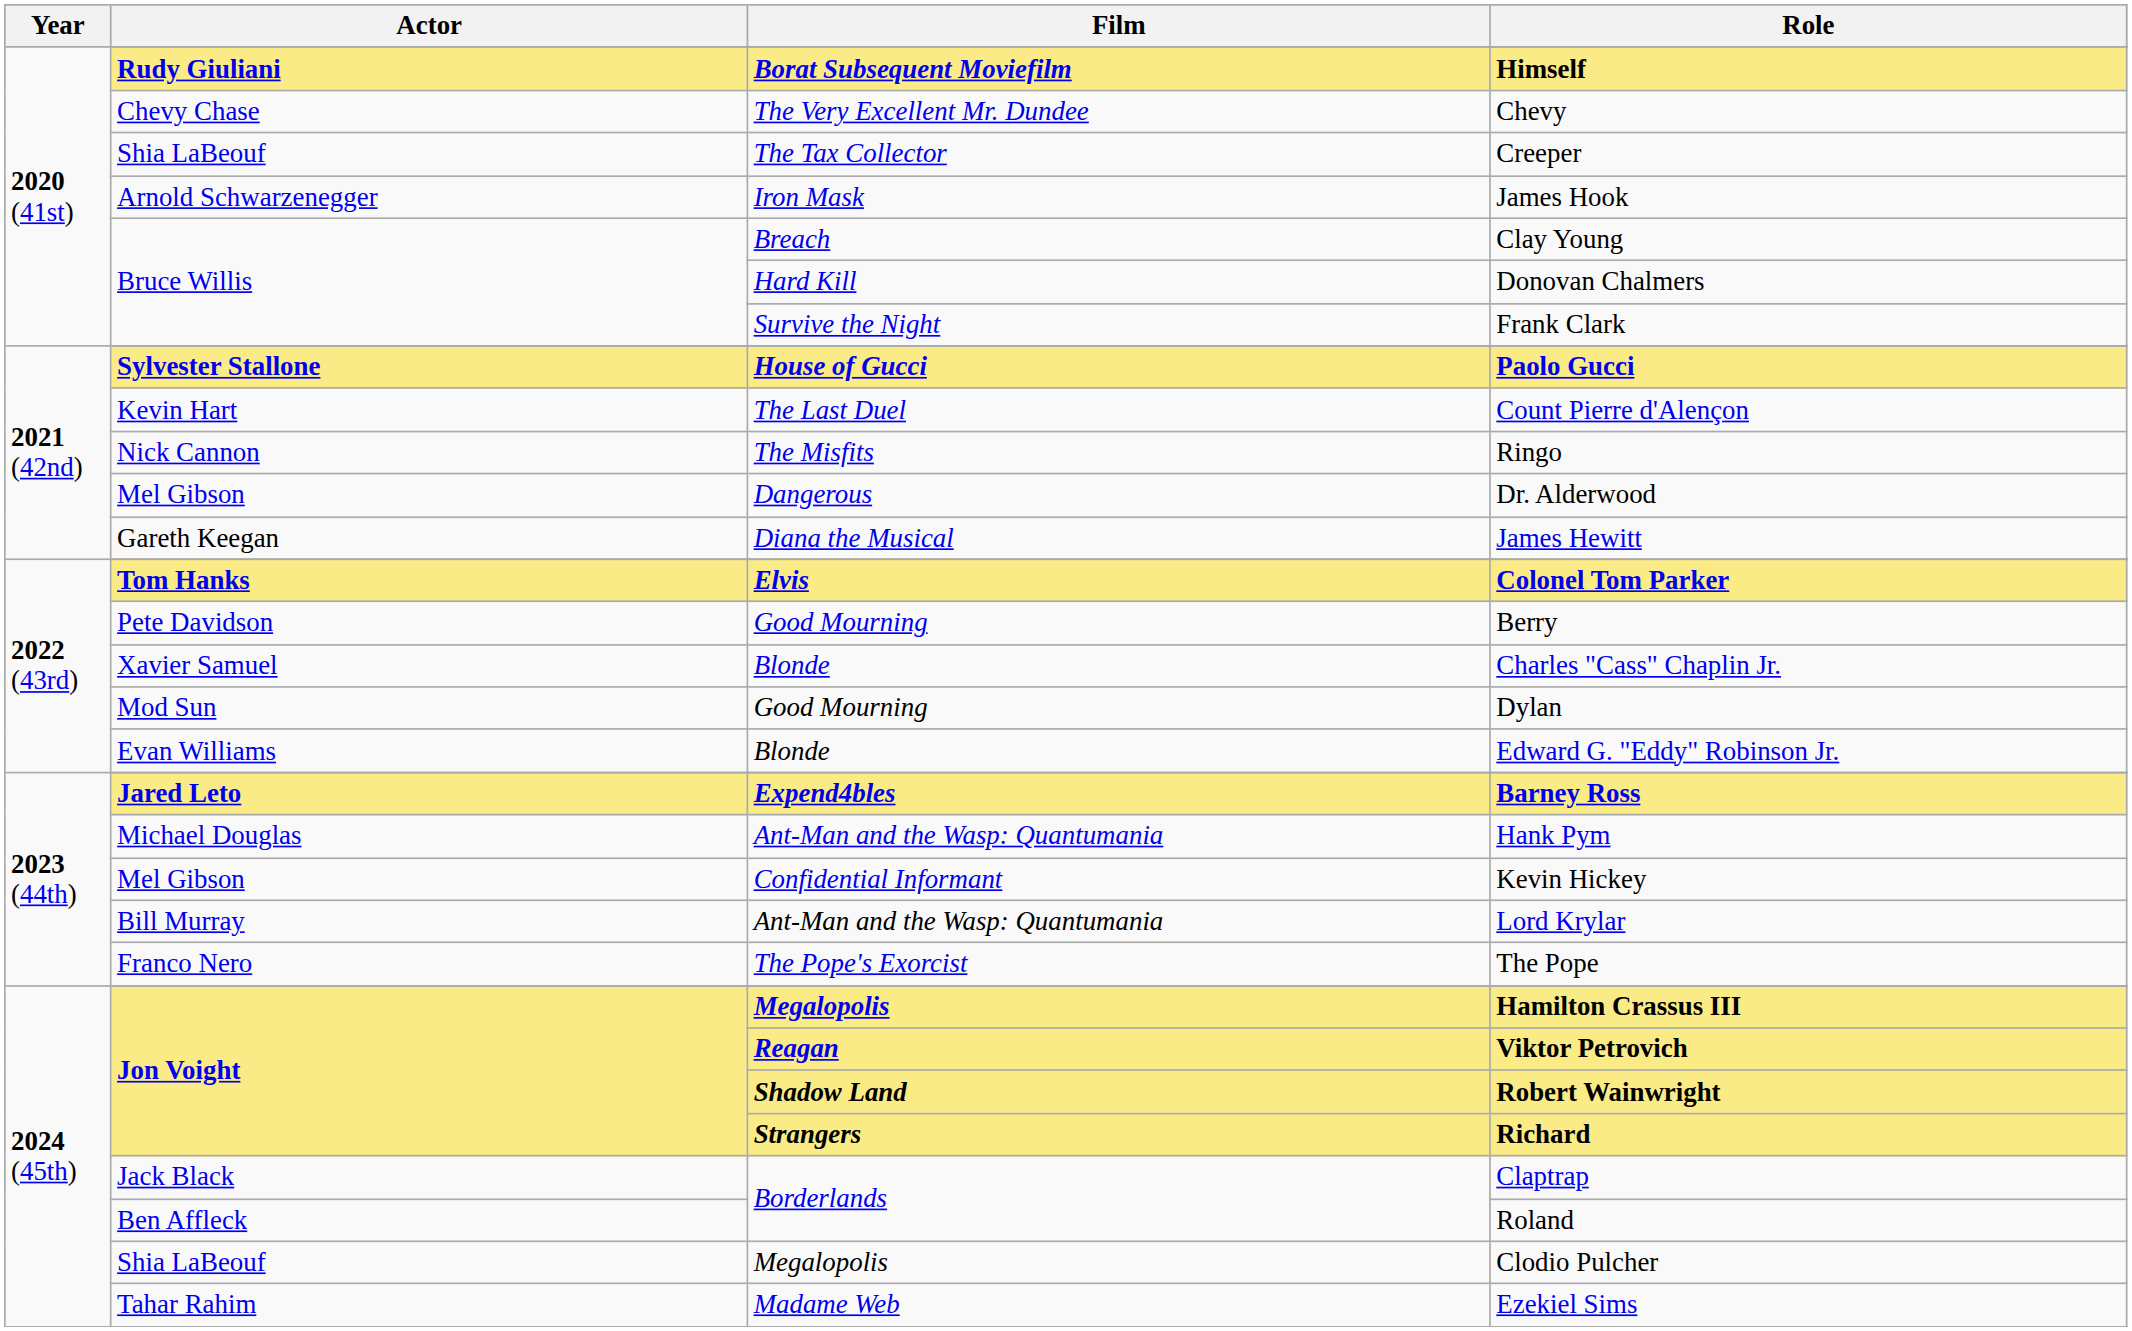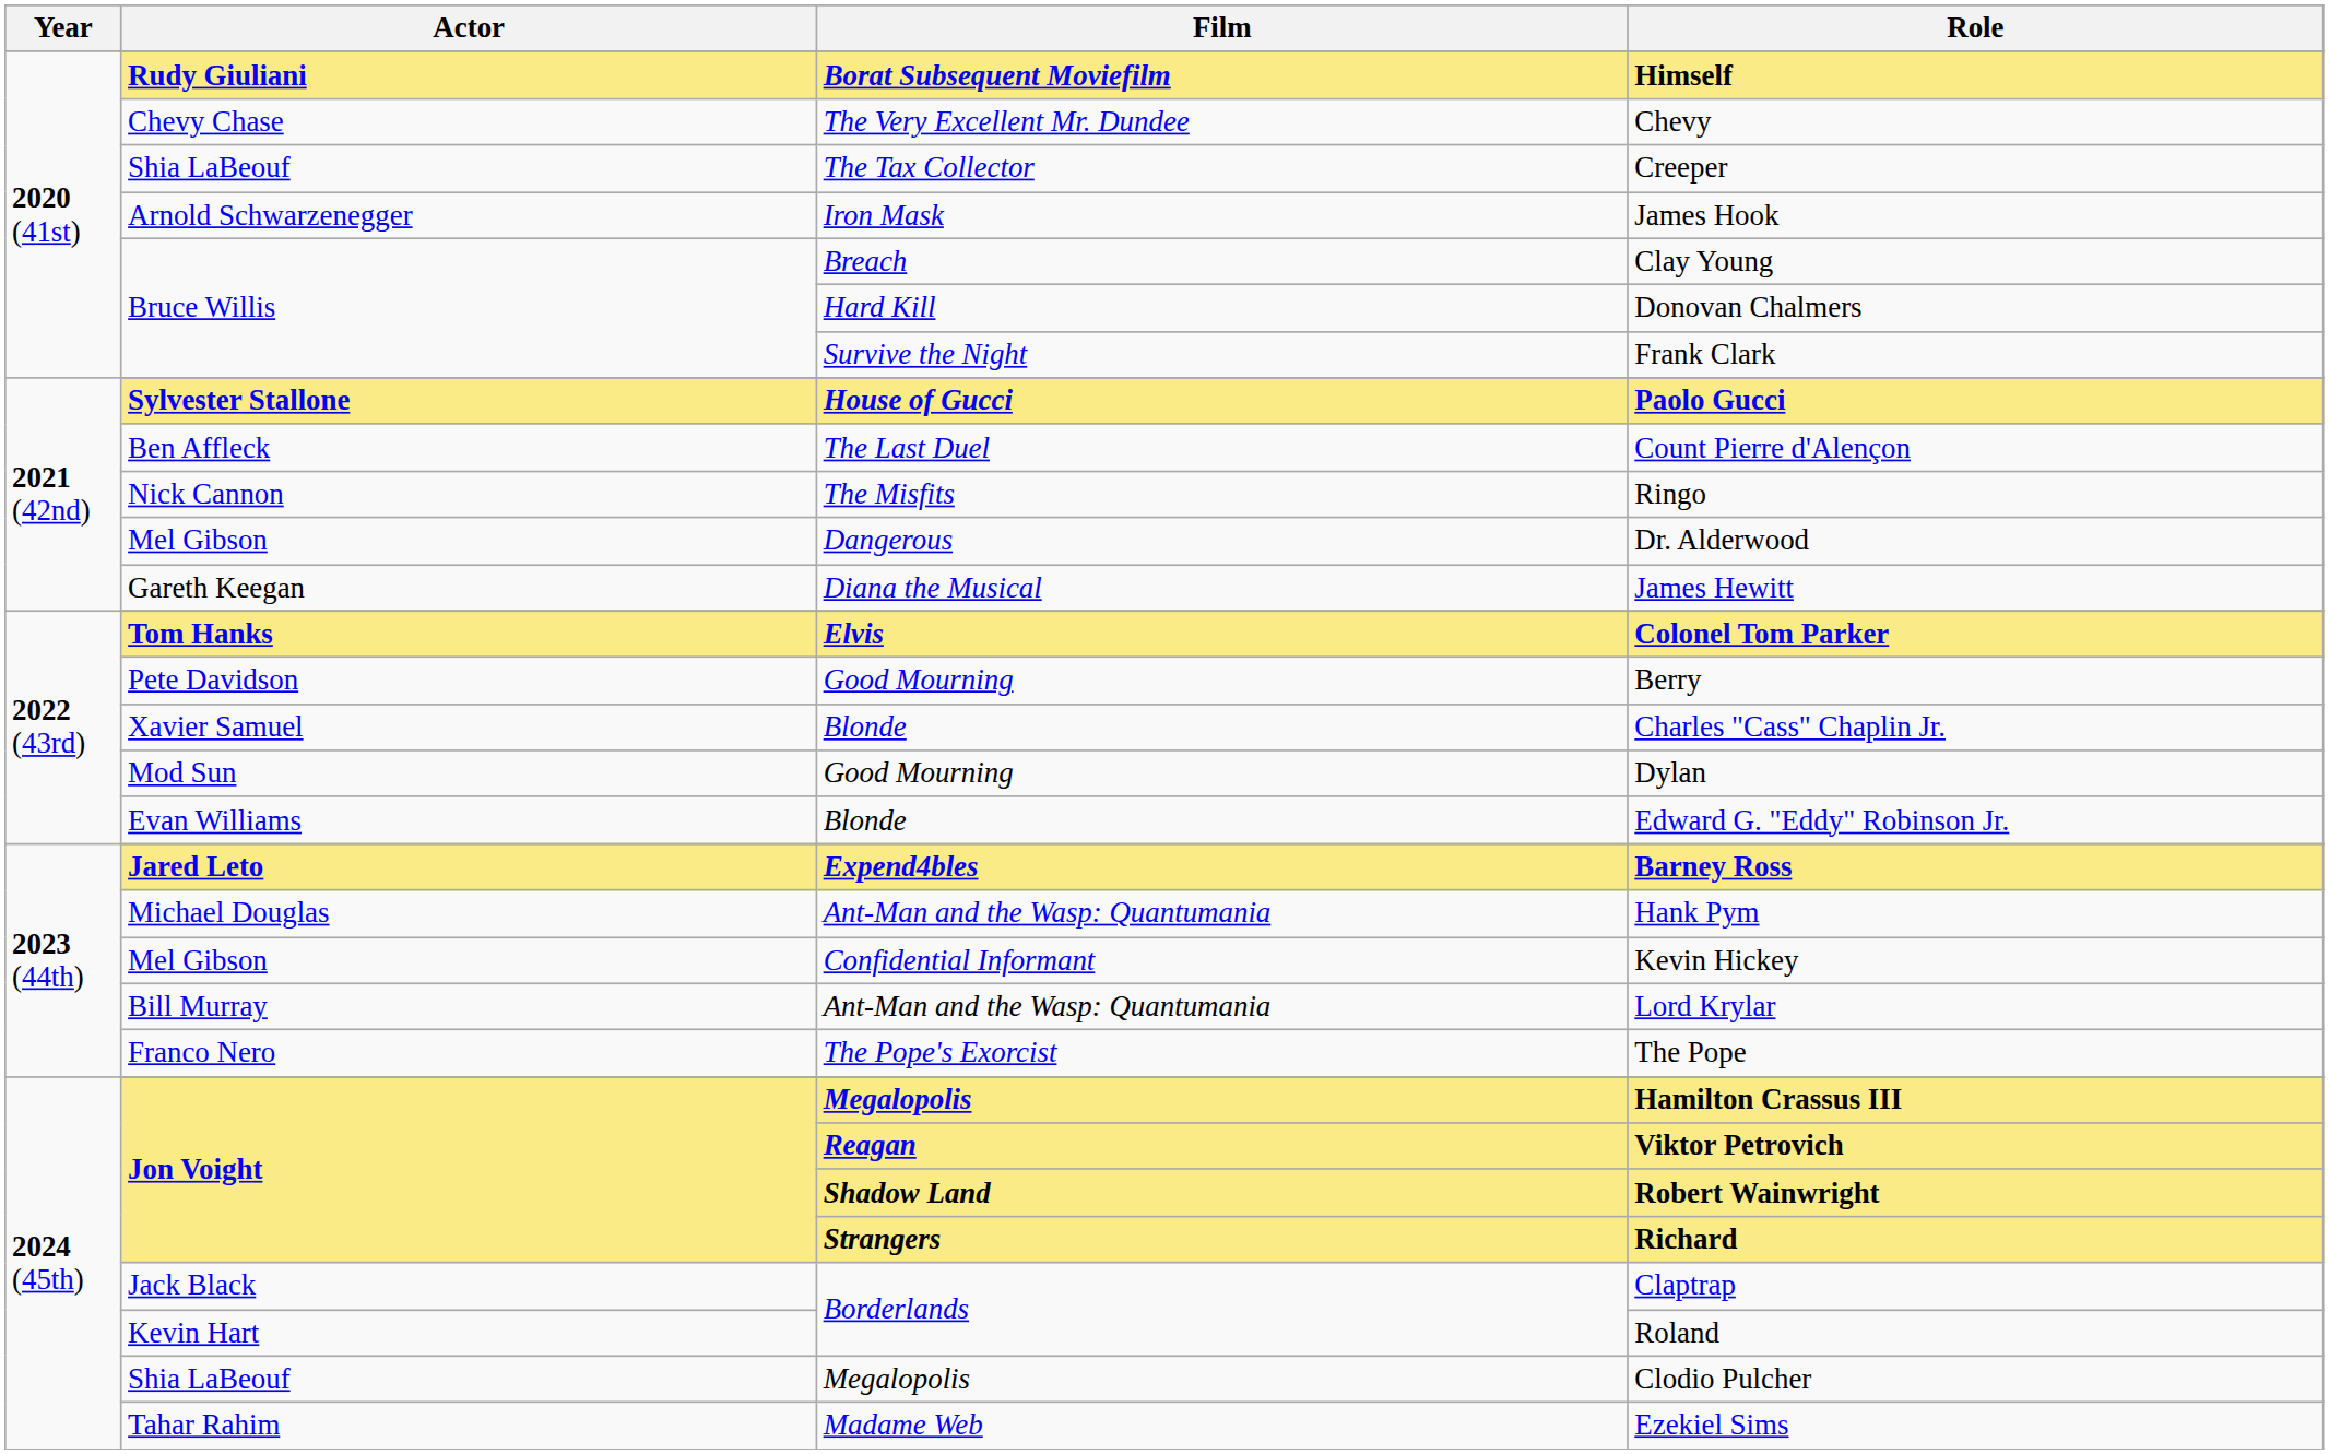 <table class="wikitable" style="width:100%">
 <tr bgcolor="#bebebe">
 <th width="5%">Year</th>
 <th width="30%">Actor</th>
 <th width="35%">Film</th>
 <th width="30%">Role</th>
 </tr>
 <tr>
 <td rowspan="8"><strong>2020</strong><br>(<a href='#'>41st</a>)</td>
 </tr>
 <tr style="background:#FAEB86;">
 <td><strong><a href='#'>Rudy Giuliani</a></strong></td>
 <td><strong><em><a href='#'>Borat Subsequent Moviefilm</a></em></strong></td>
 <td><strong>Himself</strong></td>
 </tr>
 <tr>
 <td><a href='#'>Chevy Chase</a></td>
 <td><em><a href='#'>The Very Excellent Mr. Dundee</a></em></td>
 <td>Chevy</td>
 </tr>
 <tr>
 <td><a href='#'>Shia LaBeouf</a></td>
 <td><em><a href='#'>The Tax Collector</a></em></td>
 <td>Creeper</td>
 </tr>
 <tr>
 <td><a href='#'>Arnold Schwarzenegger</a></td>
 <td><em><a href='#'>Iron Mask</a></em></td>
 <td>James Hook</td>
 </tr>
 <tr>
 <td rowspan="3"><a href='#'>Bruce Willis</a></td>
 <td><em><a href='#'>Breach</a></em></td>
 <td>Clay Young</td>
 </tr>
 <tr>
 <td><em><a href='#'>Hard Kill</a></em></td>
 <td>Donovan Chalmers</td>
 </tr>
 <tr>
 <td><em><a href='#'>Survive the Night</a></em></td>
 <td>Frank Clark</td>
 </tr>
 <tr>
 <td rowspan="6"><strong>2021</strong><br>(<a href='#'>42nd</a>)</td>
 </tr>
 <tr style="background:#FAEB86;">
 <td><strong><a href='#'>Sylvester Stallone</a></strong></td>
 <td><strong><em><a href='#'>House of Gucci</a></em></strong></td>
 <td><strong><a href='#'>Paolo Gucci</a></strong></td>
 </tr>
 <tr>
-<td><a href='#'>Kevin Hart</a></td>
+<td><a href='#'>Ben Affleck</a></td>
 <td><em><a href='#'>The Last Duel</a></em></td>
 <td><a href='#'>Count Pierre d'Alençon</a></td>
 </tr>
 <tr>
 <td><a href='#'>Nick Cannon</a></td>
 <td><em><a href='#'>The Misfits</a></em></td>
 <td>Ringo</td>
 </tr>
 <tr>
 <td><a href='#'>Mel Gibson</a></td>
 <td><em><a href='#'>Dangerous</a></em></td>
 <td>Dr. Alderwood</td>
 </tr>
 <tr>
 <td>Gareth Keegan</td>
 <td><em><a href='#'>Diana the Musical</a></em></td>
 <td><a href='#'>James Hewitt</a></td>
 </tr>
 <tr>
 <td rowspan="6"><strong>2022</strong><br>(<a href='#'>43rd</a>)</td>
 </tr>
 <tr style="background:#FAEB86;">
 <td><strong><a href='#'>Tom Hanks</a></strong></td>
 <td><strong><em><a href='#'>Elvis</a></em></strong></td>
 <td><strong><a href='#'>Colonel Tom Parker</a></strong></td>
 </tr>
 <tr>
 <td><a href='#'>Pete Davidson</a></td>
 <td><em><a href='#'>Good Mourning</a></em></td>
 <td>Berry</td>
 </tr>
 <tr>
 <td><a href='#'>Xavier Samuel</a></td>
 <td><em><a href='#'>Blonde</a></em></td>
 <td><a href='#'>Charles "Cass" Chaplin Jr.</a></td>
 </tr>
 <tr>
 <td><a href='#'>Mod Sun</a></td>
 <td><em>Good Mourning</em></td>
 <td>Dylan</td>
 </tr>
 <tr>
 <td><a href='#'>Evan Williams</a></td>
 <td><em>Blonde</em></td>
 <td><a href='#'>Edward G. "Eddy" Robinson Jr.</a></td>
 </tr>
 <tr>
 <td rowspan="6"><strong>2023</strong><br>(<a href='#'>44th</a>)</td>
 </tr>
 <tr style="background:#FAEB86;">
 <td><strong><a href='#'>Jared Leto</a></strong></td>
 <td><strong><em><a href='#'>Expend4bles</a></em></strong></td>
 <td><strong><a href='#'>Barney Ross</a></strong></td>
 </tr>
 <tr>
 <td><a href='#'>Michael Douglas</a></td>
 <td><em><a href='#'>Ant-Man and the Wasp: Quantumania</a></em></td>
 <td><a href='#'>Hank Pym</a></td>
 </tr>
 <tr>
 <td><a href='#'>Mel Gibson</a></td>
 <td><em><a href='#'>Confidential Informant</a></em></td>
 <td>Kevin Hickey</td>
 </tr>
 <tr>
 <td><a href='#'>Bill Murray</a></td>
 <td><em>Ant-Man and the Wasp: Quantumania</em></td>
 <td><a href='#'>Lord Krylar</a></td>
 </tr>
 <tr>
 <td><a href='#'>Franco Nero</a></td>
 <td><em><a href='#'>The Pope's Exorcist</a></em></td>
 <td>The Pope</td>
 </tr>
 <tr>
 <td rowspan="9"><strong>2024</strong><br>(<a href='#'>45th</a>)</td>
 </tr>
 <tr style="background:#FAEB86;">
 <td rowspan=4><strong><a href='#'>Jon Voight</a></strong></td>
 <td><strong><em><a href='#'>Megalopolis</a></em></strong></td>
 <td><strong>Hamilton Crassus III</strong></td>
 </tr>
 <tr style="background:#FAEB86;">
 <td><strong><em><a href='#'>Reagan</a></em></strong></td>
 <td><strong>Viktor Petrovich</strong></td>
 </tr>
 <tr style="background:#FAEB86;">
 <td><strong><em>Shadow Land</em></strong></td>
 <td><strong>Robert Wainwright</strong></td>
 </tr>
 <tr style="background:#FAEB86;">
 <td><strong><em>Strangers</em></strong></td>
 <td><strong>Richard</strong></td>
 </tr>
 <tr>
 <td><a href='#'>Jack Black</a></td>
 <td rowspan="2"><em><a href='#'>Borderlands</a></em></td>
 <td><a href='#'>Claptrap</a></td>
 </tr>
 <tr>
-<td><a href='#'>Ben Affleck</a></td>
+<td><a href='#'>Kevin Hart</a></td>
 <td>Roland</td>
 </tr>
 <tr>
 <td><a href='#'>Shia LaBeouf</a></td>
 <td><em>Megalopolis</em></td>
 <td>Clodio Pulcher</td>
 </tr>
 <tr>
 <td><a href='#'>Tahar Rahim</a></td>
 <td><em><a href='#'>Madame Web</a></em></td>
 <td><a href='#'>Ezekiel Sims</a></td>
 </tr>
 <tr>
 </tr>
 </table>
